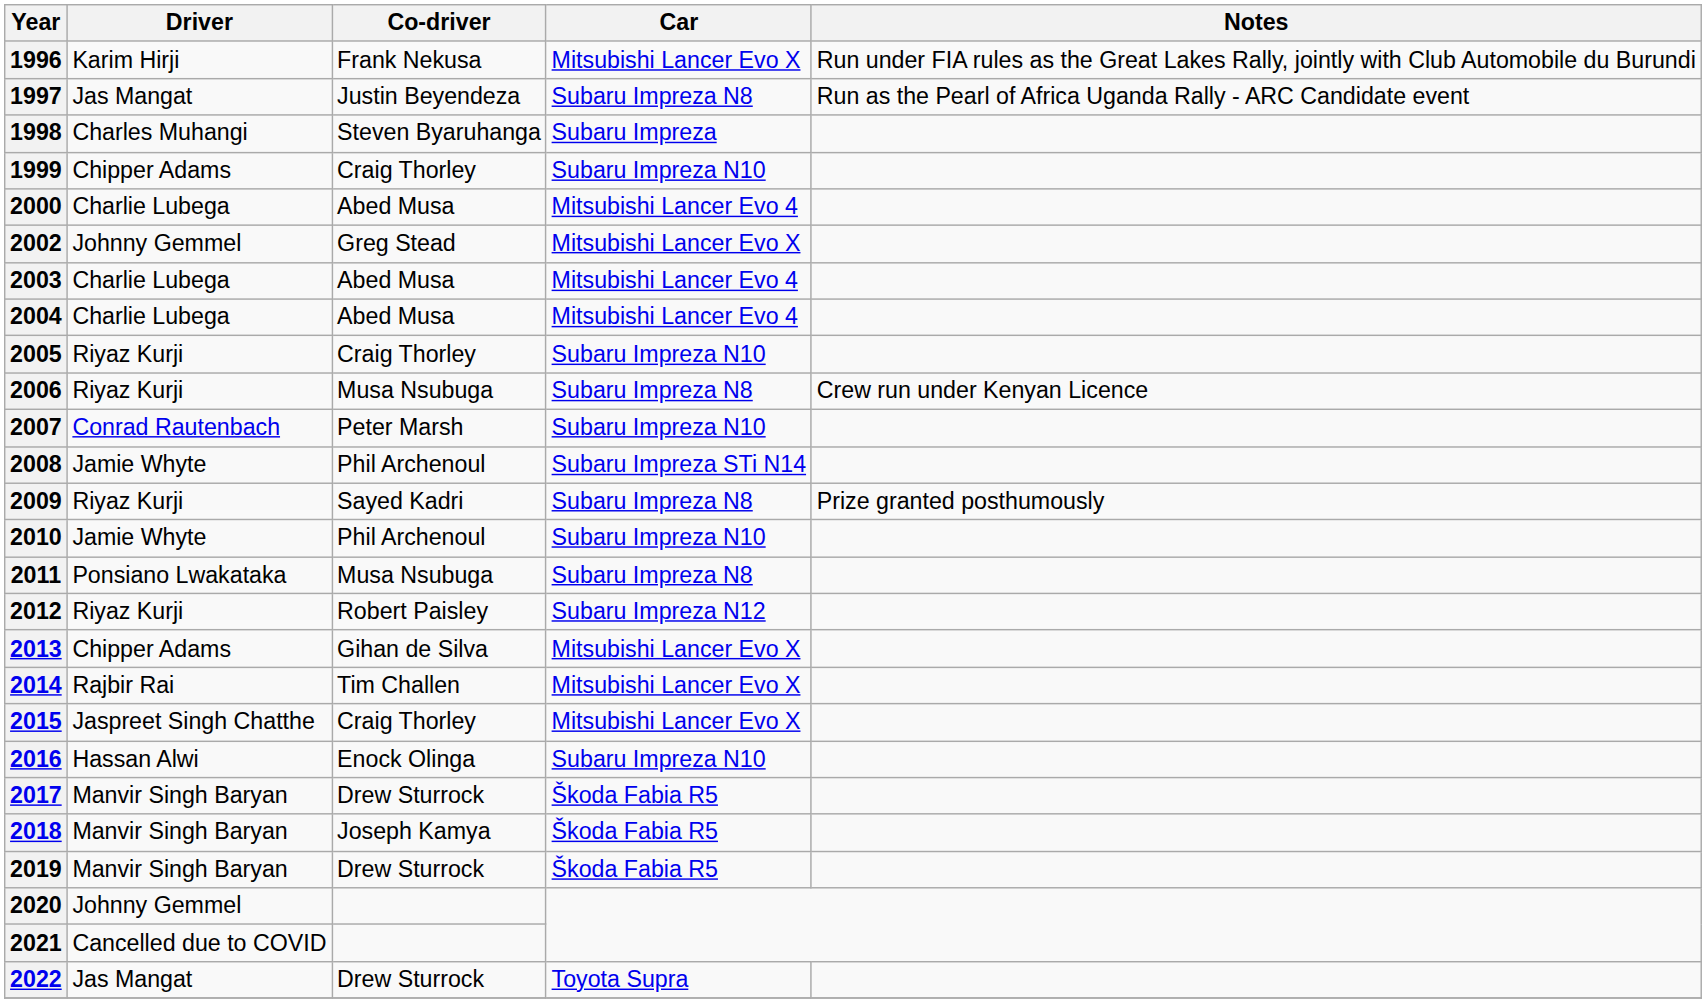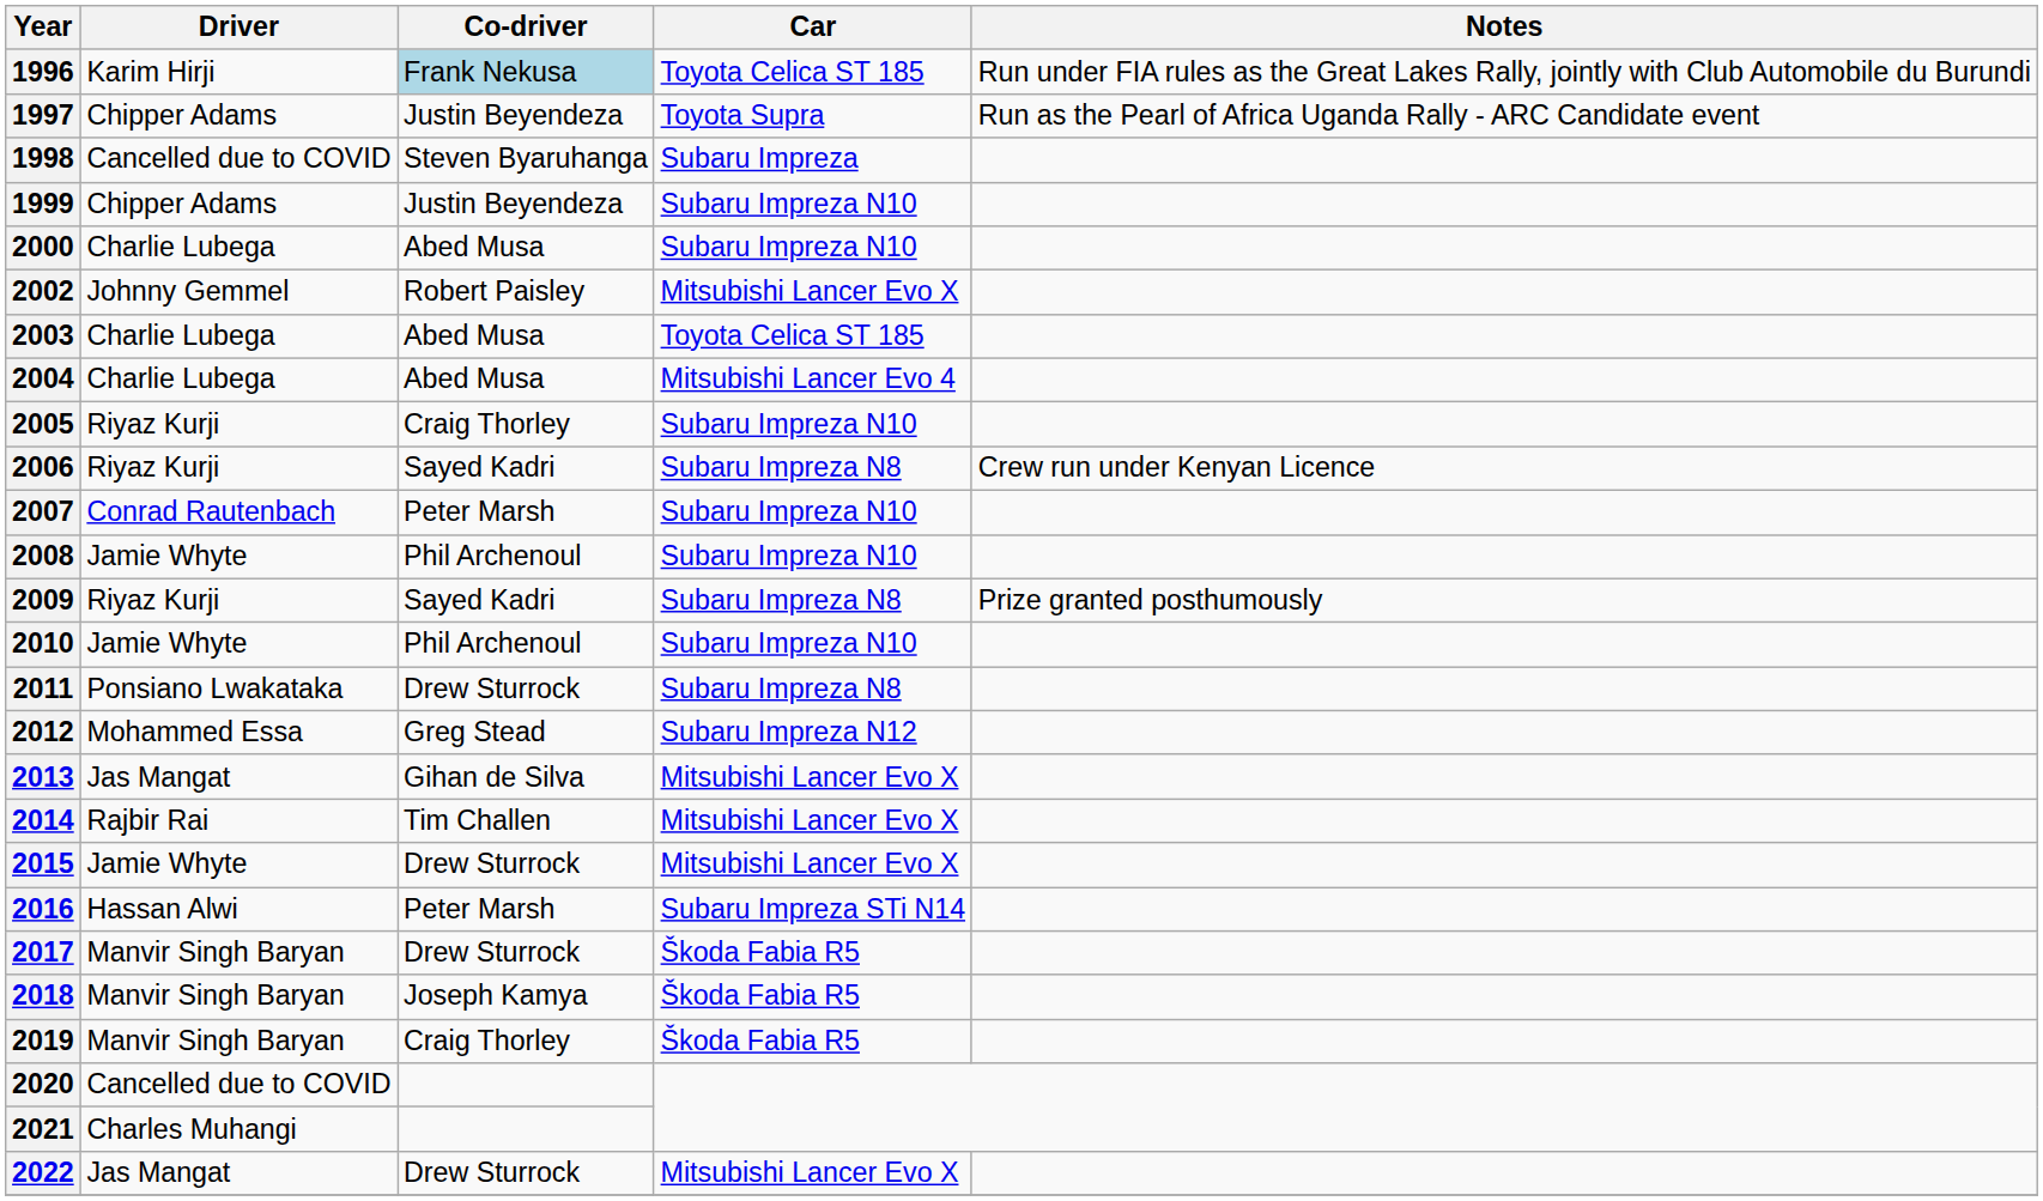 <table class="wikitable sortable">
 <tr>
 <th>Year</th>
 <th>Driver</th>
 <th>Co-driver</th>
 <th>Car</th>
 <th>Notes</th>
 </tr>
 <tr>
 <th>1996</th>
 <td> Karim Hirji</td>
-<td> Frank Nekusa</td>
-<td><a href='#'>Mitsubishi Lancer Evo X</a></td>
+<td style="background: lightblue;"> Frank Nekusa</td>
+<td><a href='#'>Toyota Celica ST 185</a></td>
 <td>Run under FIA rules as the Great Lakes Rally, jointly with Club Automobile du Burundi</td>
 </tr>
 <tr>
 <th>1997</th>
-<td> Jas Mangat</td>
+<td> Chipper Adams</td>
 <td> Justin Beyendeza</td>
-<td><a href='#'>Subaru Impreza N8</a></td>
+<td><a href='#'>Toyota Supra</a></td>
 <td>Run as the Pearl of Africa Uganda Rally - ARC Candidate event</td>
 </tr>
 <tr>
 <th>1998</th>
-<td> Charles Muhangi</td>
+<td>Cancelled due to COVID</td>
 <td> Steven Byaruhanga</td>
 <td><a href='#'>Subaru Impreza</a></td>
 <td></td>
 </tr>
 <tr>
 <th>1999</th>
 <td> Chipper Adams</td>
-<td> Craig Thorley</td>
+<td> Justin Beyendeza</td>
 <td><a href='#'>Subaru Impreza N10</a></td>
 <td></td>
 </tr>
 <tr>
 <th>2000</th>
 <td> Charlie Lubega</td>
 <td> Abed Musa</td>
-<td><a href='#'>Mitsubishi Lancer Evo 4</a></td>
+<td><a href='#'>Subaru Impreza N10</a></td>
 <td></td>
 </tr>
 <tr>
 <th>2002</th>
 <td> Johnny Gemmel</td>
-<td> Greg Stead</td>
+<td> Robert Paisley</td>
 <td><a href='#'>Mitsubishi Lancer Evo X</a></td>
 </tr>
 <tr>
 <th>2003</th>
 <td> Charlie Lubega</td>
 <td> Abed Musa</td>
-<td><a href='#'>Mitsubishi Lancer Evo 4</a></td>
+<td><a href='#'>Toyota Celica ST 185</a></td>
 <td></td>
 </tr>
 <tr>
 <th>2004</th>
 <td> Charlie Lubega</td>
 <td> Abed Musa</td>
 <td><a href='#'>Mitsubishi Lancer Evo 4</a></td>
 <td></td>
 </tr>
 <tr>
 <th>2005</th>
 <td> Riyaz Kurji</td>
 <td> Craig Thorley</td>
 <td><a href='#'>Subaru Impreza N10</a></td>
 <td></td>
 </tr>
 <tr>
 <th>2006</th>
 <td> Riyaz Kurji</td>
-<td> Musa Nsubuga</td>
+<td> Sayed Kadri</td>
 <td><a href='#'>Subaru Impreza N8</a></td>
 <td>Crew run under Kenyan Licence</td>
 </tr>
 <tr>
 <th>2007</th>
 <td> <a href='#'>Conrad Rautenbach</a></td>
 <td> Peter Marsh</td>
 <td><a href='#'>Subaru Impreza N10</a></td>
 <td></td>
 </tr>
 <tr>
 <th>2008</th>
 <td> Jamie Whyte</td>
 <td> Phil Archenoul</td>
-<td><a href='#'>Subaru Impreza STi N14</a></td>
+<td><a href='#'>Subaru Impreza N10</a></td>
 <td></td>
 </tr>
 <tr>
 <th>2009</th>
 <td> Riyaz Kurji</td>
 <td> Sayed Kadri</td>
 <td><a href='#'>Subaru Impreza N8</a></td>
 <td>Prize granted posthumously </td>
 </tr>
 <tr>
 <th>2010</th>
 <td> Jamie Whyte</td>
 <td> Phil Archenoul</td>
 <td><a href='#'>Subaru Impreza N10</a></td>
 <td></td>
 </tr>
 <tr>
 <th>2011</th>
 <td> Ponsiano Lwakataka</td>
-<td> Musa Nsubuga</td>
+<td> Drew Sturrock</td>
 <td><a href='#'>Subaru Impreza N8</a></td>
 <td></td>
 </tr>
 <tr>
 <th>2012</th>
-<td> Riyaz Kurji</td>
-<td> Robert Paisley</td>
+<td> Mohammed Essa</td>
+<td> Greg Stead</td>
 <td><a href='#'>Subaru Impreza N12</a></td>
 <td></td>
 </tr>
 <tr>
 <th><a href='#'>2013</a></th>
-<td> Chipper Adams</td>
+<td> Jas Mangat</td>
 <td> Gihan de Silva</td>
 <td><a href='#'>Mitsubishi Lancer Evo X</a></td>
 <td></td>
 </tr>
 <tr>
 <th><a href='#'>2014</a></th>
 <td> Rajbir Rai</td>
 <td> Tim Challen</td>
 <td><a href='#'>Mitsubishi Lancer Evo X</a></td>
 <td></td>
 </tr>
 <tr>
 <th><a href='#'>2015</a></th>
-<td> Jaspreet Singh Chatthe</td>
-<td> Craig Thorley</td>
+<td> Jamie Whyte</td>
+<td> Drew Sturrock</td>
 <td><a href='#'>Mitsubishi Lancer Evo X</a></td>
 <td></td>
 </tr>
 <tr>
 <th><a href='#'>2016</a></th>
 <td> Hassan Alwi</td>
-<td> Enock Olinga</td>
-<td><a href='#'>Subaru Impreza N10</a></td>
+<td> Peter Marsh</td>
+<td><a href='#'>Subaru Impreza STi N14</a></td>
 <td></td>
 </tr>
 <tr>
 <th><a href='#'>2017</a></th>
 <td> Manvir Singh Baryan</td>
 <td> Drew Sturrock</td>
 <td><a href='#'>Škoda Fabia R5</a></td>
 <td></td>
 </tr>
 <tr>
 <th><a href='#'>2018</a></th>
 <td> Manvir Singh Baryan</td>
 <td> Joseph Kamya</td>
 <td><a href='#'>Škoda Fabia R5</a></td>
 <td></td>
 </tr>
 <tr>
 <th>2019</th>
 <td> Manvir Singh Baryan</td>
-<td> Drew Sturrock</td>
+<td> Craig Thorley</td>
 <td><a href='#'>Škoda Fabia R5</a></td>
 <td></td>
 </tr>
 <tr>
 <th>2020</th>
-<td> Johnny Gemmel</td>
+<td>Cancelled due to COVID</td>
 <td></td>
 </tr>
 <tr>
 <th>2021</th>
-<td>Cancelled due to COVID</td>
+<td> Charles Muhangi</td>
 <td></td>
 </tr>
 <tr>
 <th><a href='#'>2022</a></th>
 <td> Jas Mangat</td>
 <td> Drew Sturrock</td>
-<td><a href='#'>Toyota Supra</a></td>
+<td><a href='#'>Mitsubishi Lancer Evo X</a></td>
 <td></td>
 </tr>
 <tr>
 </tr>
 </table>
